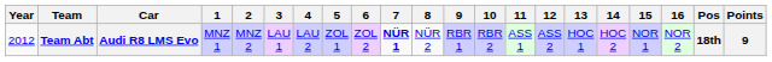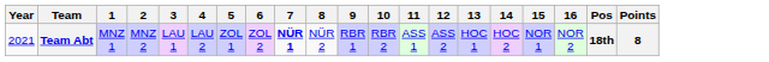 <table class="wikitable" style="text-align:center; font-size:85%">
 <tr>
 <th>Year</th>
 <th>Team</th>
-<th>Car</th>
 <th>1</th>
 <th>2</th>
 <th>3</th>
 <th>4</th>
 <th>5</th>
 <th>6</th>
 <th>7</th>
 <th>8</th>
 <th>9</th>
 <th>10</th>
 <th>11</th>
 <th>12</th>
 <th>13</th>
 <th>14</th>
 <th>15</th>
 <th>16</th>
 <th>Pos</th>
 <th>Points</th>
 </tr>
 <tr>
-<td><a href='#'>2012</a></td>
+<td><a href='#'>2021</a></td>
 <th nowrap><a href='#'>Team Abt</a></th>
-<th nowrap><a href='#'>Audi R8 LMS Evo</a></th>
 <td style="background:#CFCFFF;"><a href='#'>MNZ<br>1</a><br></td>
 <td style="background:#CFCFFF;"><a href='#'>MNZ<br>2</a><br></td>
 <td style="background:#EFCFFF;"><a href='#'>LAU<br>1</a><br></td>
 <td style="background:#CFCFFF;"><a href='#'>LAU<br>2</a><br></td>
 <td style="background:#CFCFFF;"><a href='#'>ZOL<br>1</a><br></td>
 <td style="background:#EFCFFF;"><a href='#'>ZOL<br>2</a><br></td>
 <td><strong><a href='#'>NÜR<br>1</a></strong></td>
 <td><a href='#'>NÜR<br>2</a></td>
 <td style="background:#CFCFFF;"><a href='#'>RBR<br>1</a><br></td>
 <td style="background:#CFCFFF;"><a href='#'>RBR<br>2</a><br></td>
 <td style="background:#DFFFDF;"><a href='#'>ASS<br>1</a><br></td>
 <td style="background:#CFCFFF;"><a href='#'>ASS<br>2</a><br></td>
 <td style="background:#CFCFFF;"><a href='#'>HOC<br>1</a><br></td>
 <td style="background:#EFCFFF;"><a href='#'>HOC<br>2</a><br></td>
 <td style="background:#CFCFFF;"><a href='#'>NOR<br>1</a><br></td>
 <td style="background:#DFFFDF;"><a href='#'>NOR<br>2</a><br></td>
 <th>18th</th>
-<th>9</th>
+<th>8</th>
 </tr>
 </table>
